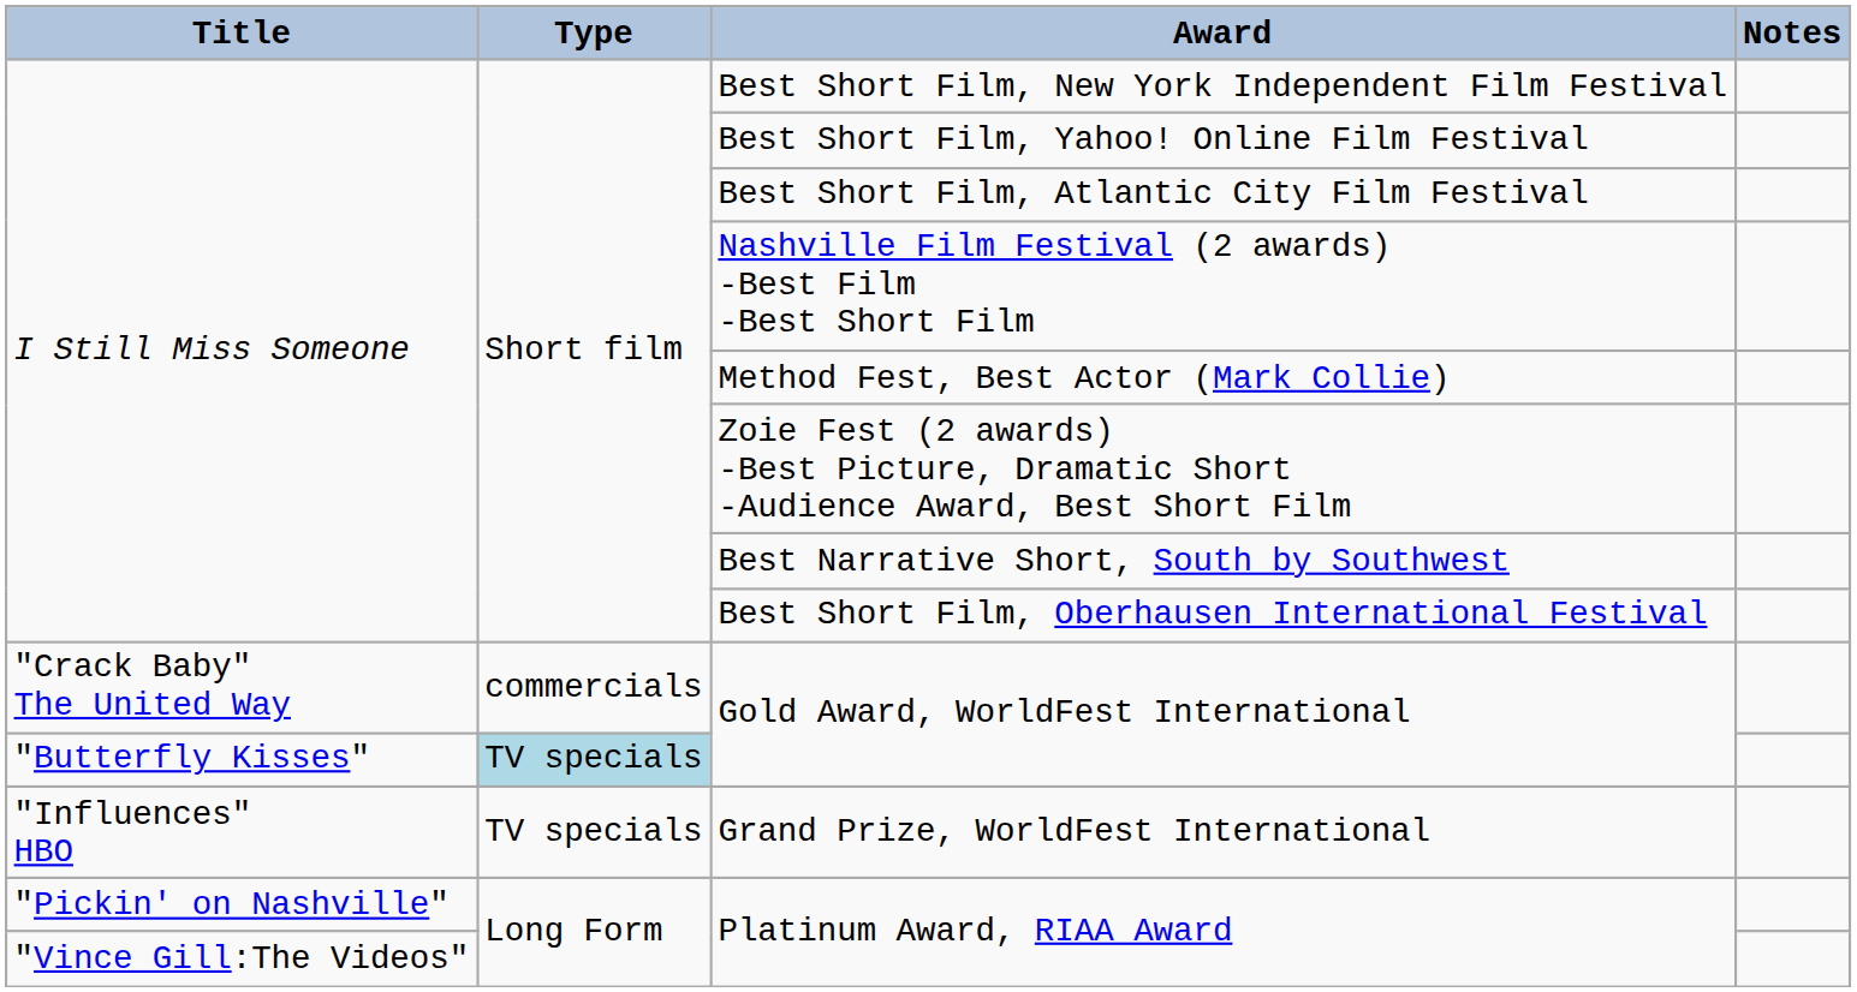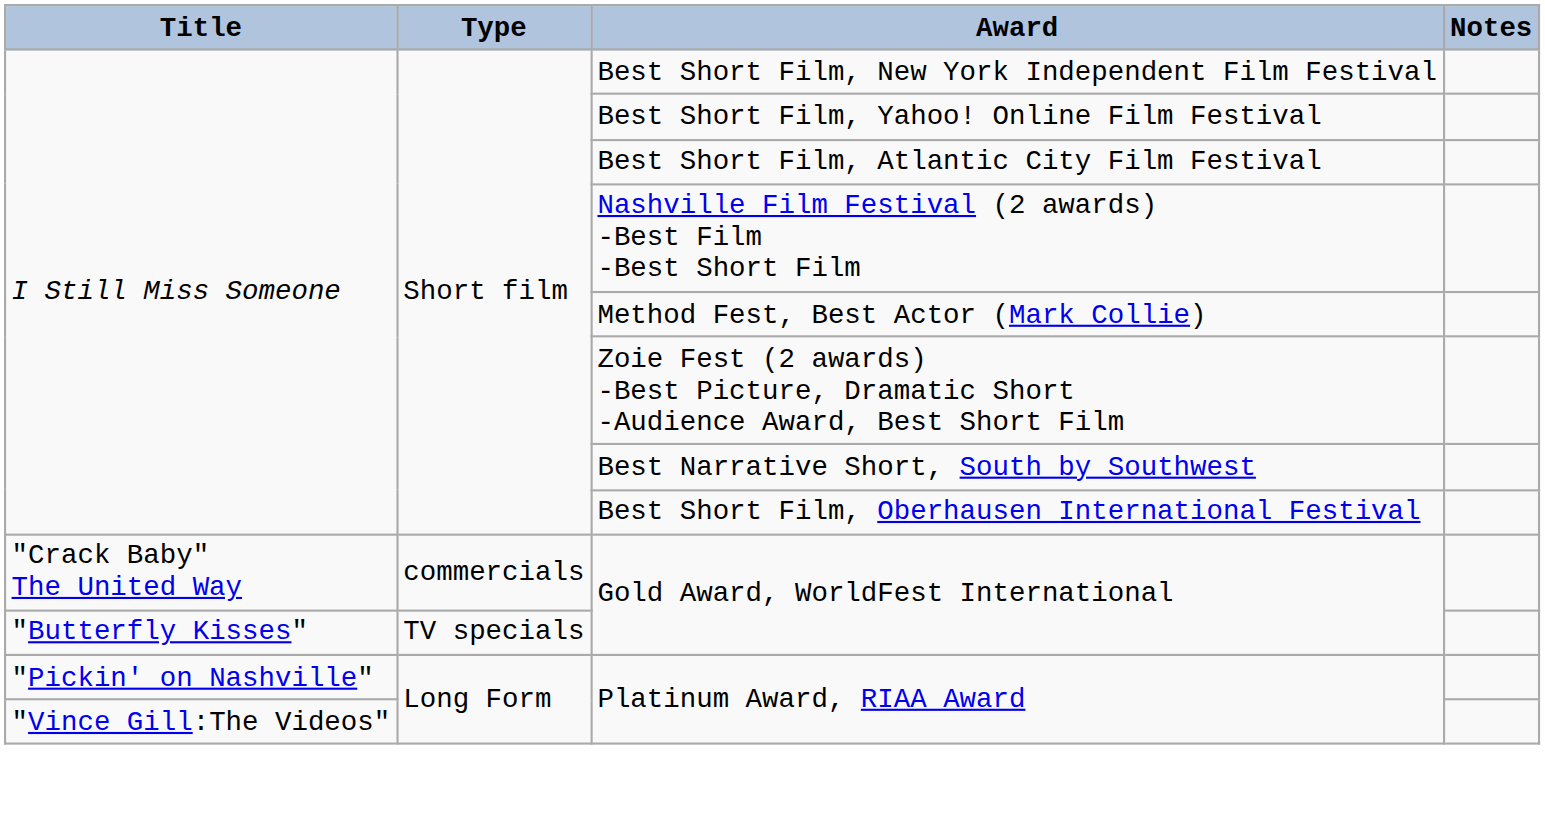 <table class="collapsable wikitable" border="1">
 <tr style="text-align:center;">
 <th style="background:#B0C4DE;">Title</th>
 <th style="background:#B0C4DE;">Type</th>
 <th style="background:#B0C4DE;">Award</th>
 <th style="background:#B0C4DE;">Notes</th>
 </tr>
 <tr>
 <td rowspan=8><em>I Still Miss Someone</em></td>
 <td rowspan=8>Short film</td>
 <td>Best Short Film, New York Independent Film Festival</td>
 <td></td>
 </tr>
 <tr>
 <td>Best Short Film, Yahoo! Online Film Festival</td>
 <td></td>
 </tr>
 <tr>
 <td>Best Short Film, Atlantic City Film Festival</td>
 <td></td>
 </tr>
 <tr>
 <td><a href='#'>Nashville Film Festival</a> (2 awards)<br>-Best Film<br>-Best Short Film</td>
 <td></td>
 </tr>
 <tr>
 <td>Method Fest, Best Actor (<a href='#'>Mark Collie</a>)</td>
 <td></td>
 </tr>
 <tr>
 <td>Zoie Fest (2 awards)<br>-Best Picture, Dramatic Short<br>-Audience Award, Best Short Film<br></td>
 <td></td>
 </tr>
 <tr>
 <td>Best Narrative Short, <a href='#'>South by Southwest</a></td>
 <td></td>
 </tr>
 <tr>
 <td>Best Short Film, <a href='#'>Oberhausen International Festival</a></td>
 <td></td>
 </tr>
 <tr>
 <td>"Crack Baby"<br><a href='#'>The United Way</a></td>
 <td>commercials</td>
 <td rowspan=2>Gold Award, WorldFest International</td>
 <td></td>
 </tr>
 <tr>
 <td>"<a href='#'>Butterfly Kisses</a>"</td>
-<td style="background: lightblue;">TV specials</td>
-<td></td>
-</tr>
-<tr>
-<td>"Influences"<br><a href='#'>HBO</a></td>
 <td>TV specials</td>
-<td>Grand Prize, WorldFest International</td>
 <td></td>
 </tr>
 <tr>
 <td>"<a href='#'>Pickin' on Nashville</a>"</td>
 <td rowspan=2>Long Form</td>
 <td rowspan=2>Platinum Award, <a href='#'>RIAA Award</a></td>
 <td></td>
 </tr>
 <tr>
 <td>"<a href='#'>Vince Gill</a>:The Videos"</td>
 <td></td>
 </tr>
 </table>
